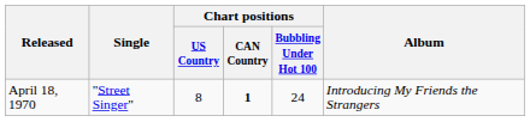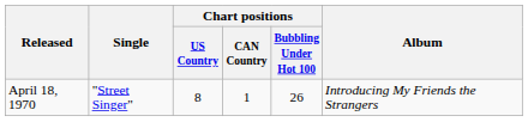 <table class="wikitable">
 <tr>
 <th rowspan="2">Released</th>
 <th rowspan="2">Single</th>
 <th colspan="3">Chart positions</th>
 <th rowspan="2">Album</th>
 </tr>
 <tr>
 <th style="width:50px;"><small><a href='#'>US Country</a></small></th>
 <th style="width:50px;"><small>CAN Country</small></th>
 <th style="width:50px;"><small><a href='#'>Bubbling Under Hot 100</a></small></th>
 </tr>
 <tr>
 <td>April 18, 1970</td>
 <td>"<a href='#'>Street Singer</a>"</td>
 <td style="text-align:center;">8</td>
-<td style="text-align:center;"><strong>1</strong></td>
-<td style="text-align:center;">24</td>
+<td style="text-align:center;">1</td>
+<td style="text-align:center;">26</td>
 <td><em>Introducing My Friends the Strangers</em></td>
 </tr>
 </table>
